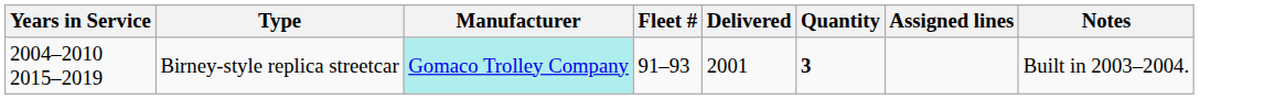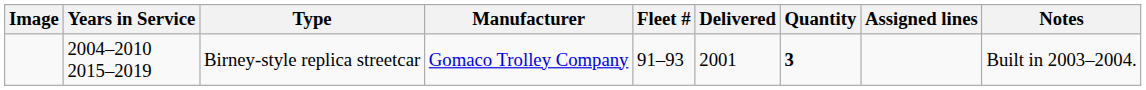 <table class="wikitable">
 <tr>
+<th class=unsortable>Image</th>
 <th>Years in Service</th>
 <th>Type</th>
 <th>Manufacturer</th>
 <th>Fleet #</th>
 <th>Delivered</th>
 <th>Quantity</th>
 <th>Assigned lines</th>
 <th>Notes</th>
 </tr>
 <tr>
+<td></td>
 <td>2004–2010<br>2015–2019</td>
 <td>Birney-style replica streetcar</td>
-<td style="background: paleturquoise;"><a href='#'>Gomaco Trolley Company</a></td>
+<td><a href='#'>Gomaco Trolley Company</a></td>
 <td>91–93</td>
 <td>2001</td>
 <td><strong>3</strong></td>
 <td><br></td>
 <td>Built in 2003–2004.</td>
 </tr>
 </table>
